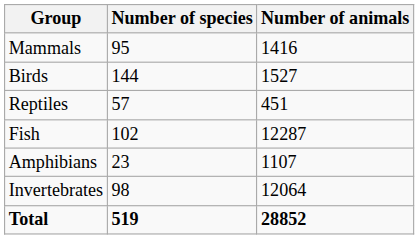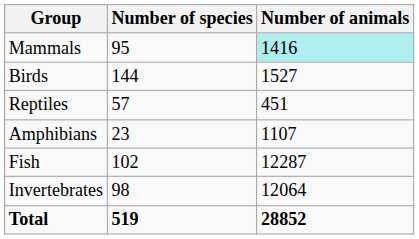 <table class="wikitable sortable">
 <tr>
 <th>Group</th>
 <th>Number of species</th>
 <th>Number of animals</th>
 </tr>
 <tr>
 <td>Mammals</td>
 <td>95</td>
-<td>1416</td>
+<td style="background: paleturquoise;">1416</td>
 </tr>
 <tr>
 <td>Birds</td>
 <td>144</td>
 <td>1527</td>
 </tr>
 <tr>
 <td>Reptiles</td>
 <td>57</td>
 <td>451</td>
 </tr>
 <tr>
+<td>Amphibians</td>
+<td>23</td>
+<td>1107</td>
+</tr>
+<tr>
 <td>Fish</td>
 <td>102</td>
 <td>12287</td>
-</tr>
-<tr>
-<td>Amphibians</td>
-<td>23</td>
-<td>1107</td>
 </tr>
 <tr>
 <td>Invertebrates</td>
 <td>98</td>
 <td>12064</td>
 </tr>
 <tr class="sortbottom">
 <td><strong>Total</strong></td>
 <td><strong>519</strong></td>
 <td><strong>28852</strong></td>
 </tr>
 </table>
